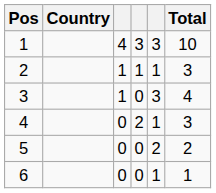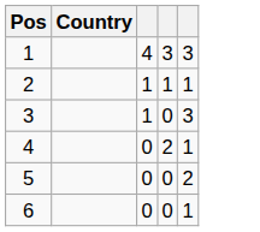 <table class=wikitable style="font-size:95%; text-align: center">
 <tr>
 <th>Pos</th>
 <th>Country</th>
 <th></th>
 <th></th>
 <th></th>
-<th>Total</th>
 </tr>
 <tr>
 <td>1</td>
 <td style="text-align:left"></td>
 <td>4</td>
 <td>3</td>
 <td>3</td>
-<td>10</td>
 </tr>
 <tr>
 <td>2</td>
 <td style="text-align:left"></td>
 <td>1</td>
 <td>1</td>
 <td>1</td>
-<td>3</td>
 </tr>
 <tr>
 <td>3</td>
 <td style="text-align:left"></td>
 <td>1</td>
 <td>0</td>
 <td>3</td>
-<td>4</td>
 </tr>
 <tr>
 <td>4</td>
 <td style="text-align:left"></td>
 <td>0</td>
 <td>2</td>
 <td>1</td>
-<td>3</td>
 </tr>
 <tr>
 <td>5</td>
 <td style="text-align:left"></td>
 <td>0</td>
 <td>0</td>
-<td>2</td>
 <td>2</td>
 </tr>
 <tr>
 <td>6</td>
 <td style="text-align:left"></td>
 <td>0</td>
 <td>0</td>
 <td>1</td>
-<td>1</td>
 </tr>
 </table>
